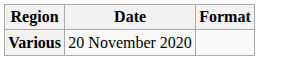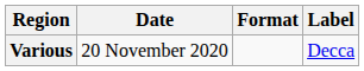 <table class="wikitable plainrowheaders">
 <tr>
 <th>Region</th>
 <th>Date</th>
 <th>Format</th>
+<th>Label</th>
 </tr>
 <tr>
 <th scope="row">Various</th>
 <td>20 November 2020</td>
 <td></td>
+<td><a href='#'>Decca</a></td>
 </tr>
 </table>
